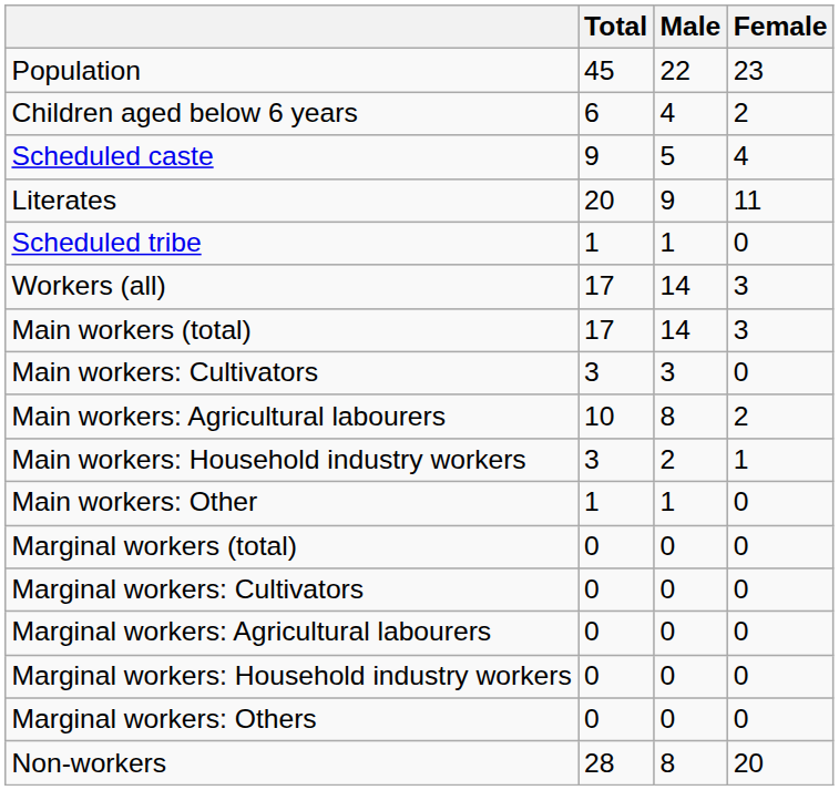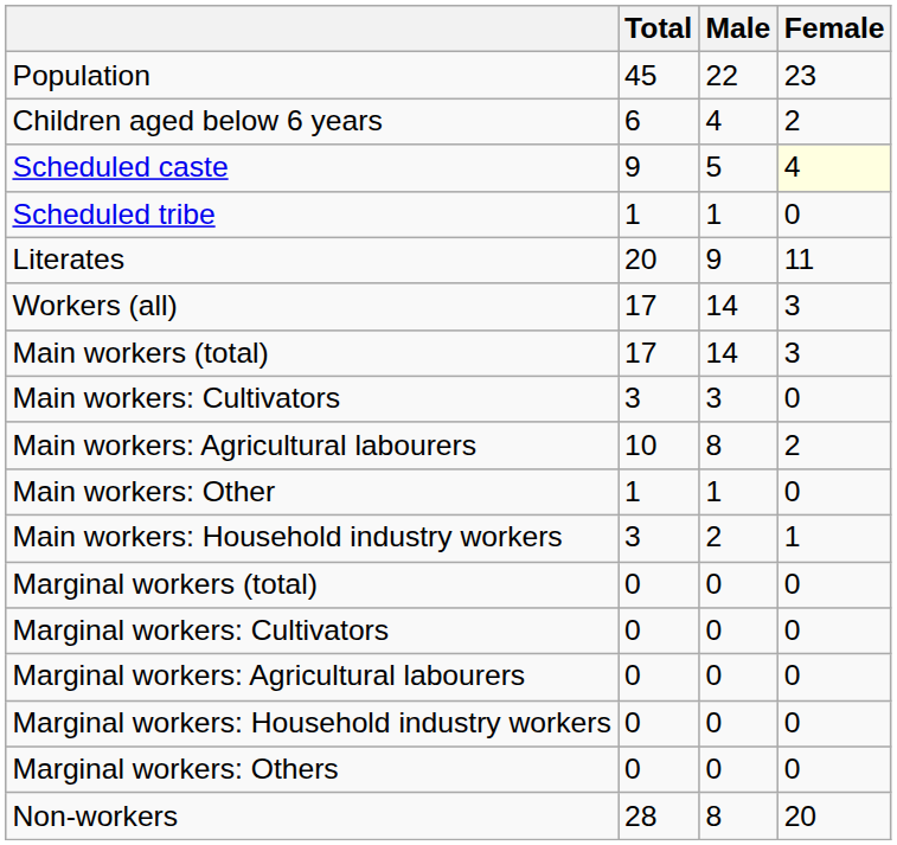 <table class="wikitable sortable">
 <tr>
 <th></th>
 <th>Total</th>
 <th>Male</th>
 <th>Female</th>
 </tr>
 <tr>
 <td>Population</td>
 <td>45</td>
 <td>22</td>
 <td>23</td>
 </tr>
 <tr>
 <td>Children aged below 6 years</td>
 <td>6</td>
 <td>4</td>
 <td>2</td>
 </tr>
 <tr>
 <td><a href='#'>Scheduled caste</a></td>
 <td>9</td>
 <td>5</td>
-<td>4</td>
+<td style="background: lightyellow;">4</td>
+</tr>
+<tr>
+<td><a href='#'>Scheduled tribe</a></td>
+<td>1</td>
+<td>1</td>
+<td>0</td>
 </tr>
 <tr>
 <td>Literates</td>
 <td>20</td>
 <td>9</td>
 <td>11</td>
-</tr>
-<tr>
-<td><a href='#'>Scheduled tribe</a></td>
-<td>1</td>
-<td>1</td>
-<td>0</td>
 </tr>
 <tr>
 <td>Workers (all)</td>
 <td>17</td>
 <td>14</td>
 <td>3</td>
 </tr>
 <tr>
 <td>Main workers (total)</td>
 <td>17</td>
 <td>14</td>
 <td>3</td>
 </tr>
 <tr>
 <td>Main workers: Cultivators</td>
 <td>3</td>
 <td>3</td>
 <td>0</td>
 </tr>
 <tr>
 <td>Main workers: Agricultural labourers</td>
 <td>10</td>
 <td>8</td>
 <td>2</td>
 </tr>
 <tr>
+<td>Main workers: Other</td>
+<td>1</td>
+<td>1</td>
+<td>0</td>
+</tr>
+<tr>
 <td>Main workers: Household industry workers</td>
 <td>3</td>
 <td>2</td>
 <td>1</td>
-</tr>
-<tr>
-<td>Main workers: Other</td>
-<td>1</td>
-<td>1</td>
-<td>0</td>
 </tr>
 <tr>
 <td>Marginal workers (total)</td>
 <td>0</td>
 <td>0</td>
 <td>0</td>
 </tr>
 <tr>
 <td>Marginal workers: Cultivators</td>
 <td>0</td>
 <td>0</td>
 <td>0</td>
 </tr>
 <tr>
 <td>Marginal workers: Agricultural labourers</td>
 <td>0</td>
 <td>0</td>
 <td>0</td>
 </tr>
 <tr>
 <td>Marginal workers: Household industry workers</td>
 <td>0</td>
 <td>0</td>
 <td>0</td>
 </tr>
 <tr>
 <td>Marginal workers: Others</td>
 <td>0</td>
 <td>0</td>
 <td>0</td>
 </tr>
 <tr>
 <td>Non-workers</td>
 <td>28</td>
 <td>8</td>
 <td>20</td>
 </tr>
 </table>
